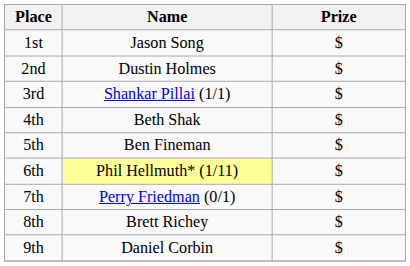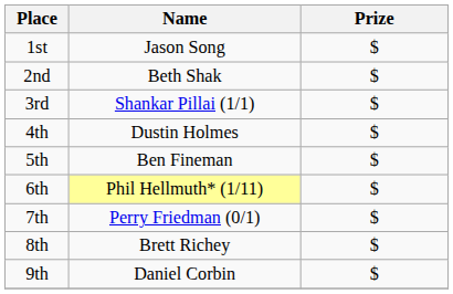 <table class="wikitable" style="text-align:center">
 <tr>
 <th width="50">Place</th>
 <th width="200">Name</th>
 <th width="125">Prize</th>
 </tr>
 <tr>
 <td>1st</td>
 <td>Jason Song</td>
 <td>$</td>
 </tr>
 <tr>
 <td>2nd</td>
-<td>Dustin Holmes</td>
+<td>Beth Shak</td>
 <td>$</td>
 </tr>
 <tr>
 <td>3rd</td>
 <td><a href='#'>Shankar Pillai</a> (1/1)</td>
 <td>$</td>
 </tr>
 <tr>
 <td>4th</td>
-<td>Beth Shak</td>
+<td>Dustin Holmes</td>
 <td>$</td>
 </tr>
 <tr>
 <td>5th</td>
 <td>Ben Fineman</td>
 <td>$</td>
 </tr>
 <tr>
 <td>6th</td>
 <td bgcolor="#FFFF99">Phil Hellmuth* (1/11)</td>
 <td>$</td>
 </tr>
 <tr>
 <td>7th</td>
 <td><a href='#'>Perry Friedman</a> (0/1)</td>
 <td>$</td>
 </tr>
 <tr>
 <td>8th</td>
 <td>Brett Richey</td>
 <td>$</td>
 </tr>
 <tr>
 <td>9th</td>
 <td>Daniel Corbin</td>
 <td>$</td>
 </tr>
 <tr>
 </tr>
 </table>
